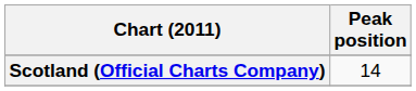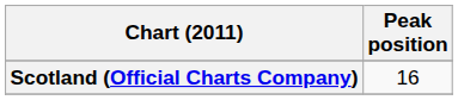 <table class="wikitable sortable plainrowheaders" style="text-align:center">
 <tr>
 <th>Chart (2011)</th>
 <th>Peak<br>position</th>
 </tr>
 <tr>
 </tr>
 <tr>
 </tr>
 <tr>
 </tr>
 <tr>
 </tr>
 <tr>
 </tr>
 <tr>
 </tr>
 <tr>
 </tr>
 <tr>
 </tr>
 <tr>
 </tr>
 <tr>
 </tr>
 <tr>
 </tr>
 <tr>
 </tr>
 <tr>
 </tr>
 <tr>
 </tr>
 <tr>
 </tr>
 <tr>
 </tr>
 <tr>
 <th scope="row">Scotland (<a href='#'>Official Charts Company</a>)</th>
-<td align="center">14</td>
+<td align="center">16</td>
 </tr>
 <tr>
 </tr>
 <tr>
 </tr>
 <tr>
 </tr>
 <tr>
 </tr>
 <tr>
 </tr>
 </table>
